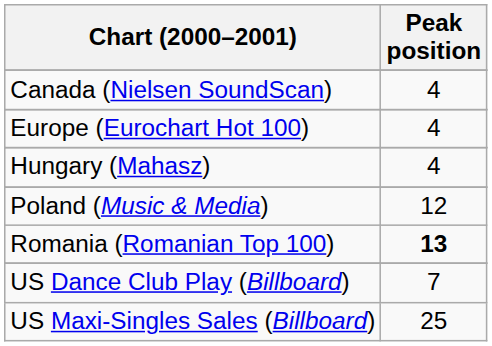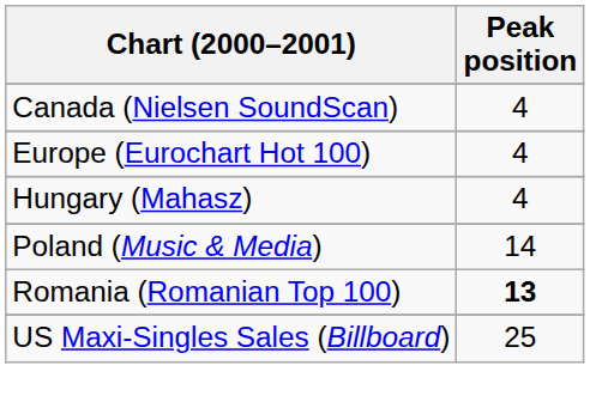 <table class="wikitable sortable">
 <tr>
 <th>Chart (2000–2001)</th>
 <th>Peak<br>position</th>
 </tr>
 <tr>
 </tr>
 <tr>
 </tr>
 <tr>
 </tr>
 <tr>
 </tr>
 <tr>
 <td>Canada (<a href='#'>Nielsen SoundScan</a>)</td>
 <td align="center">4</td>
 </tr>
 <tr>
 </tr>
 <tr>
 <td>Europe (<a href='#'>Eurochart Hot 100</a>)</td>
 <td align="center">4</td>
 </tr>
 <tr>
 </tr>
 <tr>
 </tr>
 <tr>
 </tr>
 <tr>
 <td>Hungary (<a href='#'>Mahasz</a>)</td>
 <td align="center">4</td>
 </tr>
 <tr>
 </tr>
 <tr>
 </tr>
 <tr>
 </tr>
 <tr>
 </tr>
 <tr>
 </tr>
 <tr>
 <td>Poland (<em><a href='#'>Music & Media</a></em>)</td>
-<td align="center">12</td>
+<td align="center">14</td>
 </tr>
 <tr>
 <td>Romania (<a href='#'>Romanian Top 100</a>)</td>
 <td align="center"><strong>13</strong></td>
 </tr>
 <tr>
 </tr>
 <tr>
 </tr>
 <tr>
 </tr>
 <tr>
 </tr>
 <tr>
 </tr>
 <tr>
 </tr>
 <tr>
-<td>US <a href='#'>Dance Club Play</a> (<em><a href='#'>Billboard</a></em>)</td>
-<td align="center">7</td>
-</tr>
-<tr>
 <td>US <a href='#'>Maxi-Singles Sales</a> (<em><a href='#'>Billboard</a></em>)</td>
 <td align="center">25</td>
 </tr>
 </table>
